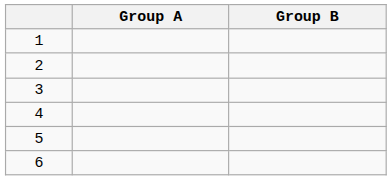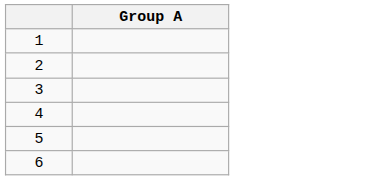 <table class="wikitable" style="text-align: left; font-size: 100%; margin-left: 1em;">
 <tr>
 <th style="width: 4em;"></th>
 <th style="width: 10em;">Group A</th>
-<th style="width: 10em;">Group B</th>
 </tr>
 <tr>
 <td style="text-align: center;">1</td>
-<td></td>
 <td></td>
 </tr>
 <tr>
 <td style="text-align: center;">2</td>
 <td></td>
-<td></td>
 </tr>
 <tr>
 <td style="text-align: center;">3</td>
-<td></td>
 <td></td>
 </tr>
 <tr>
 <td style="text-align: center;">4</td>
 <td></td>
-<td></td>
 </tr>
 <tr>
 <td style="text-align: center;">5</td>
-<td></td>
 <td></td>
 </tr>
 <tr>
 <td style="text-align: center;">6</td>
 <td></td>
-<td></td>
 </tr>
 </table>
